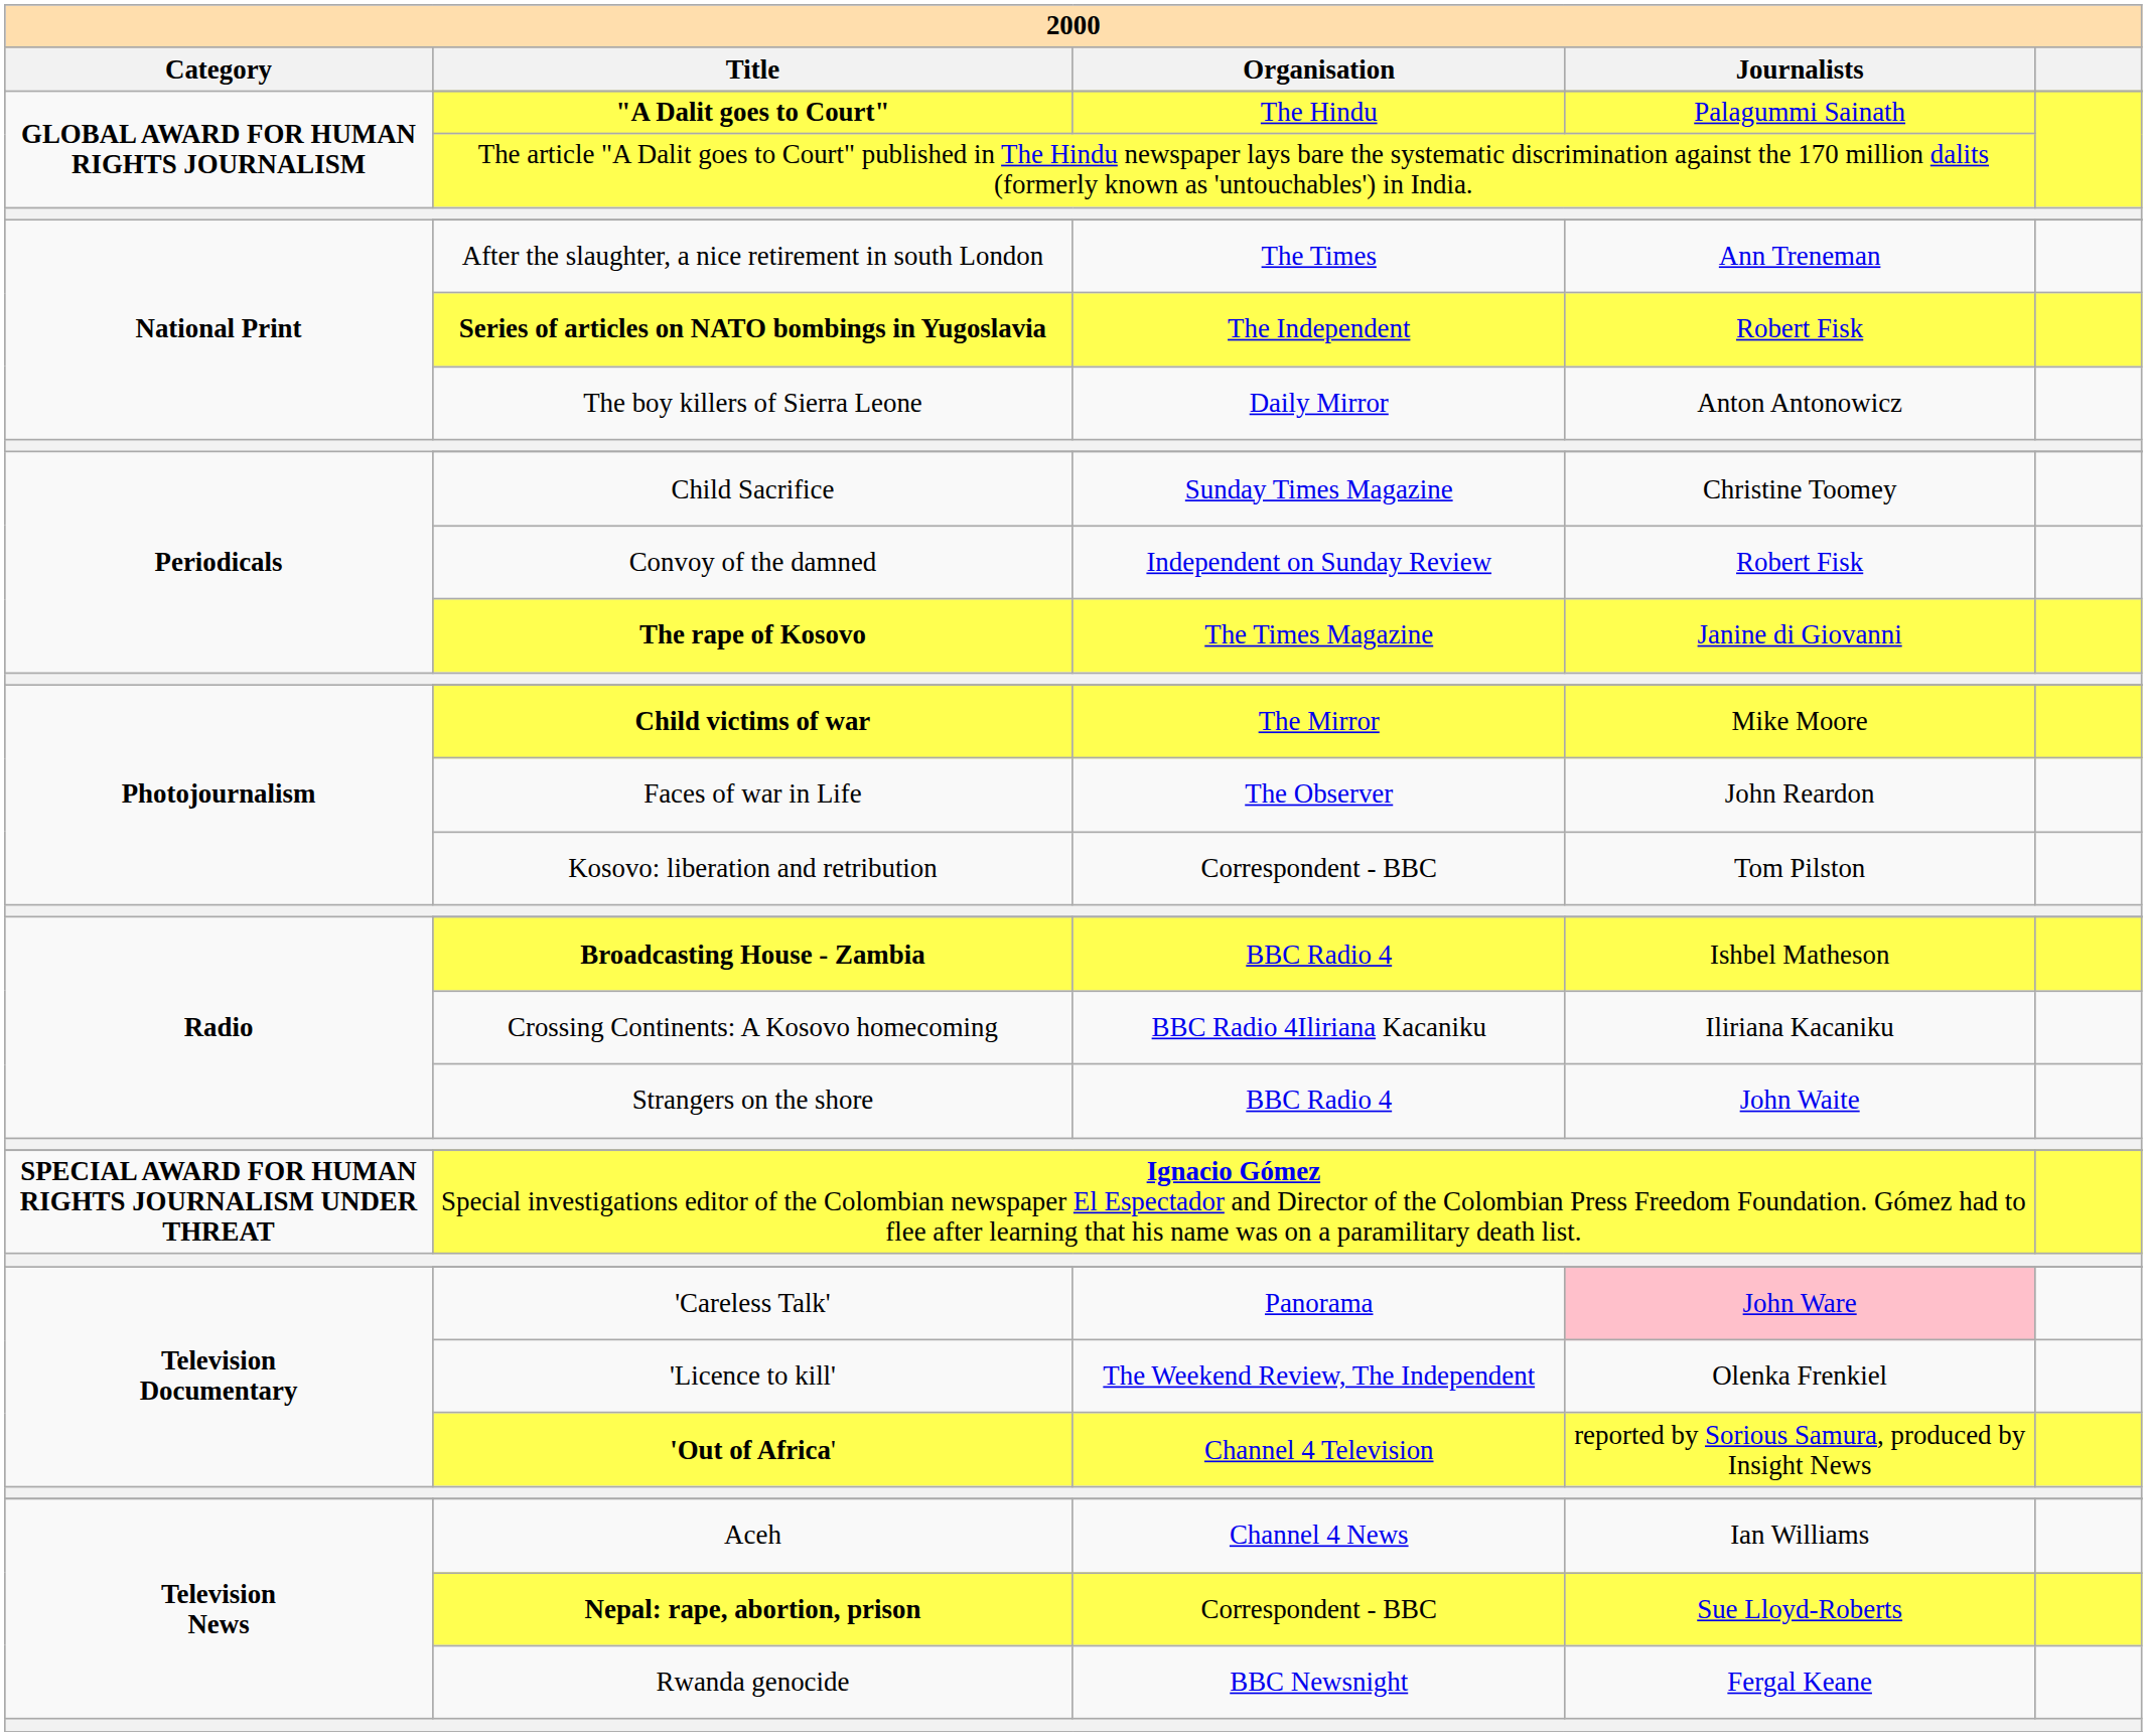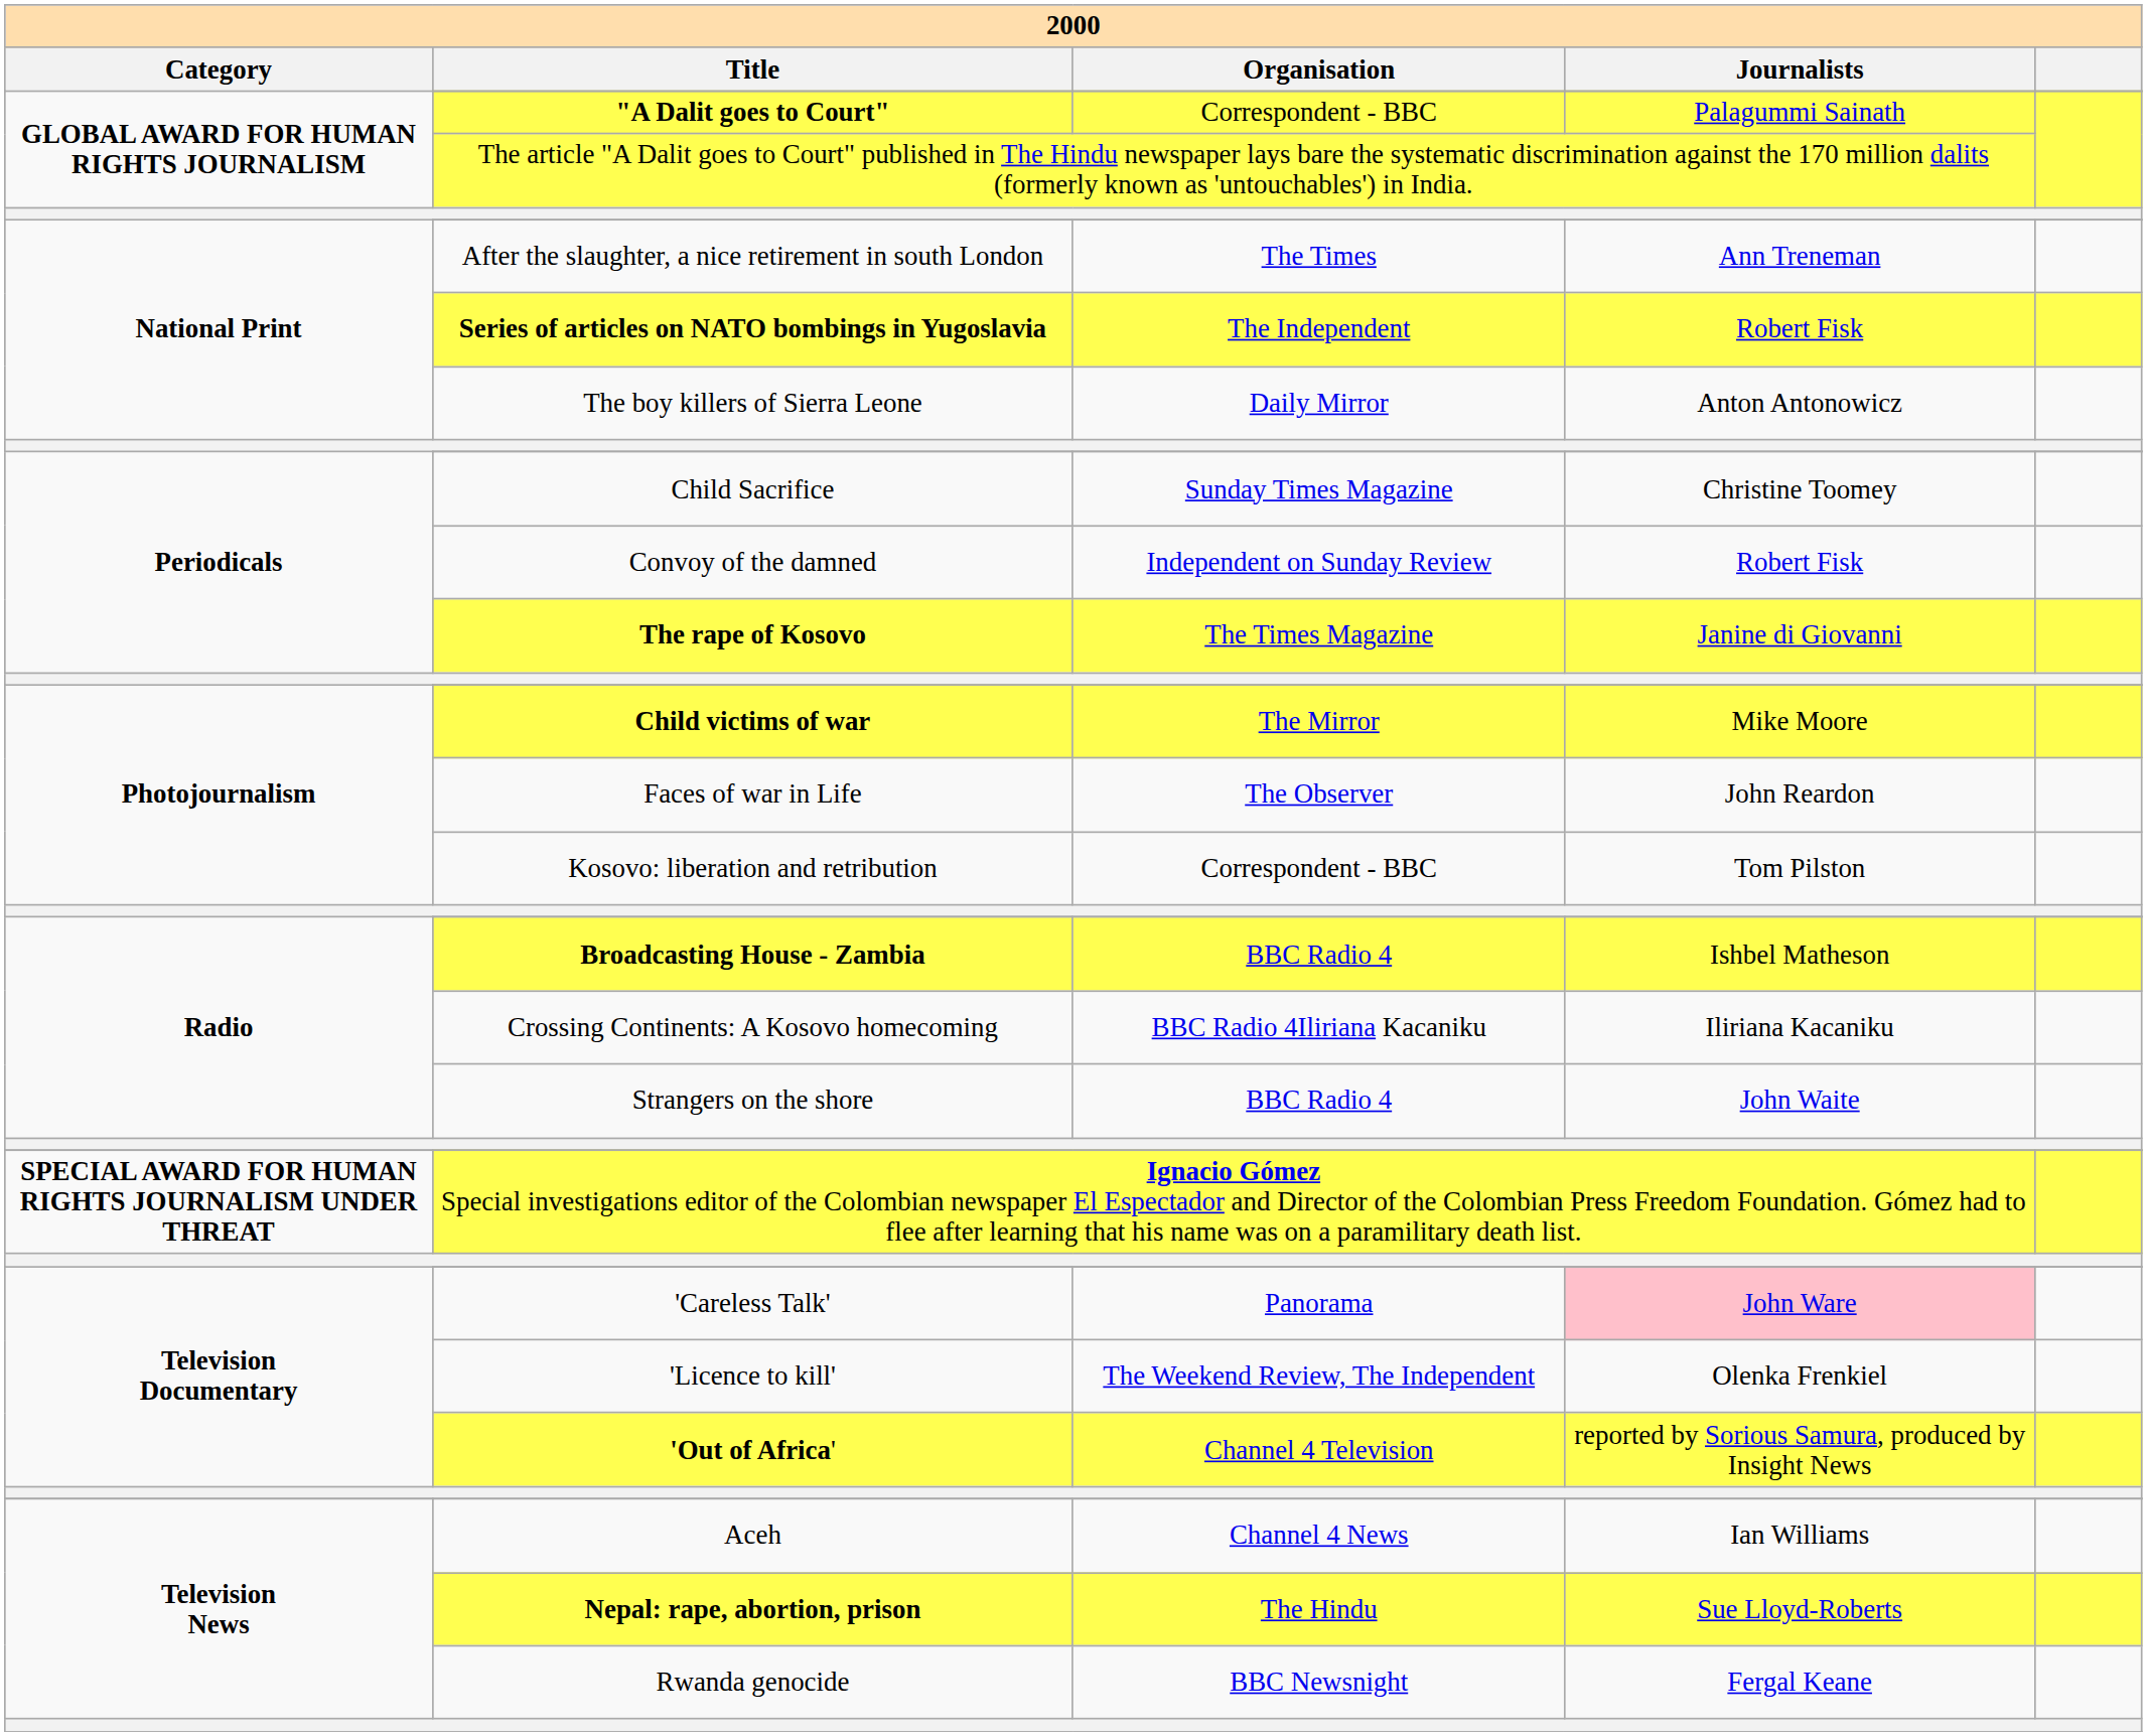 <table class="wikitable" width="100%" border="1" cellpadding="5" cellspacing="0" align="centre">
 <tr>
 <td colspan="5" style="background:#ffdead" align="center"><strong>2000</strong></td>
 </tr>
 <tr>
 <th width=20%>Category</th>
 <th width=30%>Title</th>
 <th width=23%>Organisation</th>
 <th width=22%>Journalists</th>
 <th width=5%></th>
 </tr>
 <tr>
 <td rowspan="3" align="center"><strong>GLOBAL AWARD FOR HUMAN RIGHTS JOURNALISM</strong></td>
 </tr>
 <tr>
 <td align="center" style="background:#ffff50"><strong>"A Dalit goes to Court"</strong></td>
-<td align="center" style="background:#ffff50"><a href='#'>The Hindu</a></td>
+<td align="center" style="background:#ffff50">Correspondent - BBC</td>
 <td align="center" style="background:#ffff50"><a href='#'>Palagummi Sainath</a></td>
 <td rowspan="2" align="center" style="background:#ffff50"><br><br></td>
 </tr>
 <tr>
 <td colspan="3" align="center" style="background:#ffff50">The article "A Dalit goes to Court" published in <a href='#'>The Hindu</a> newspaper lays bare the systematic discrimination against the 170 million <a href='#'>dalits</a> (formerly known as 'untouchables') in India.</td>
 </tr>
 <tr>
 <td colspan="6" align="center" style="background:#f2f2f2"></td>
 </tr>
 <tr>
 <td rowspan="4" align="center"><strong>National Print</strong></td>
 </tr>
 <tr>
 <td align="center">After the slaughter, a nice retirement in south London</td>
 <td align="center"><a href='#'>The Times</a></td>
 <td align="center"><a href='#'>Ann Treneman</a></td>
 <td align="center"><br><br></td>
 </tr>
 <tr>
 <td align="center" style="background:#ffff50"><strong>Series of articles on NATO bombings in Yugoslavia</strong></td>
 <td align="center" style="background:#ffff50"><a href='#'>The Independent</a></td>
 <td align="center" style="background:#ffff50"><a href='#'>Robert Fisk</a></td>
 <td align="center" style="background:#ffff50"><br><br></td>
 </tr>
 <tr>
 <td align="center">The boy killers of Sierra Leone</td>
 <td align="center"><a href='#'>Daily Mirror</a></td>
 <td align="center">Anton Antonowicz</td>
 <td align="center"><br><br></td>
 </tr>
 <tr>
 <td colspan="6" align="center" style="background:#f2f2f2"></td>
 </tr>
 <tr>
 <td rowspan="4" align="center"><strong>Periodicals</strong></td>
 </tr>
 <tr>
 <td align="center">Child Sacrifice</td>
 <td align="center"><a href='#'>Sunday Times Magazine</a></td>
 <td align="center">Christine Toomey</td>
 <td align="center"><br><br></td>
 </tr>
 <tr>
 <td align="center">Convoy of the damned</td>
 <td align="center"><a href='#'>Independent on Sunday Review</a></td>
 <td align="center"><a href='#'>Robert Fisk</a></td>
 <td align="center"><br><br></td>
 </tr>
 <tr>
 <td align="center" style="background:#ffff50"><strong>The rape of Kosovo</strong></td>
 <td align="center" style="background:#ffff50"><a href='#'>The Times Magazine</a></td>
 <td align="center" style="background:#ffff50"><a href='#'>Janine di Giovanni</a></td>
 <td align="center" style="background:#ffff50"><br><br></td>
 </tr>
 <tr>
 <td colspan="6" align="center" style="background:#f2f2f2"></td>
 </tr>
 <tr>
 <td rowspan="4" align="center"><strong>Photojournalism</strong></td>
 </tr>
 <tr>
 <td align="center" style="background:#ffff50"><strong>Child victims of war</strong></td>
 <td align="center" style="background:#ffff50"><a href='#'>The Mirror</a></td>
 <td align="center" style="background:#ffff50">Mike Moore</td>
 <td align="center" style="background:#ffff50"><br><br></td>
 </tr>
 <tr>
 <td align="center">Faces of war in Life</td>
 <td align="center"><a href='#'>The Observer</a></td>
 <td align="center">John Reardon</td>
 <td align="center"><br><br></td>
 </tr>
 <tr>
 <td align="center">Kosovo: liberation and retribution</td>
 <td align="center">Correspondent - BBC</td>
 <td align="center">Tom Pilston</td>
 <td align="center"><br><br></td>
 </tr>
 <tr>
 <td colspan="6" align="center" style="background:#f2f2f2"></td>
 </tr>
 <tr>
 <td rowspan="4" align="center"><strong>Radio</strong></td>
 </tr>
 <tr>
 <td align="center" style="background:#ffff50"><strong>Broadcasting House - Zambia</strong></td>
 <td align="center" style="background:#ffff50"><a href='#'>BBC Radio 4</a></td>
 <td align="center" style="background:#ffff50">Ishbel Matheson</td>
 <td align="center" style="background:#ffff50"><br><br></td>
 </tr>
 <tr>
 <td align="center">Crossing Continents: A Kosovo homecoming</td>
 <td align="center"><a href='#'>BBC Radio 4Iliriana</a> Kacaniku</td>
 <td align="center">Iliriana Kacaniku</td>
 <td align="center"><br><br></td>
 </tr>
 <tr>
 <td align="center">Strangers on the shore</td>
 <td align="center"><a href='#'>BBC Radio 4</a></td>
 <td align="center"><a href='#'>John Waite</a></td>
 <td align="center"><br><br></td>
 </tr>
 <tr>
 <td colspan="6" align="center" style="background:#f2f2f2"></td>
 </tr>
 <tr>
 </tr>
 <tr>
 <td align="center"><strong>SPECIAL AWARD FOR HUMAN RIGHTS JOURNALISM UNDER THREAT</strong></td>
 <td colspan="3" align="center" style="background:#ffff50"><strong><a href='#'>Ignacio Gómez</a></strong><br>Special investigations editor of the Colombian newspaper <a href='#'>El Espectador</a> and Director of the Colombian Press Freedom Foundation. Gómez had to flee after learning that his name was on a paramilitary death list.</td>
 <td align="center" style="background:#ffff50"><br><br></td>
 </tr>
 <tr>
 <td colspan="6" align="center" style="background:#f2f2f2"></td>
 </tr>
 <tr>
 <td rowspan="4" align="center"><strong>Television<br>Documentary</strong></td>
 </tr>
 <tr>
 <td align="center">'Careless Talk'</td>
 <td align="center"><a href='#'>Panorama</a></td>
 <td align="center" style="background: pink;"><a href='#'>John Ware</a></td>
 <td align="center"><br><br></td>
 </tr>
 <tr>
 <td align="center">'Licence to kill'</td>
 <td align="center"><a href='#'>The Weekend Review, The Independent</a></td>
 <td align="center">Olenka Frenkiel</td>
 <td align="center"><br><br></td>
 </tr>
 <tr>
 <td align="center" style="background:#ffff50"><strong>'Out of Africa</strong>'</td>
 <td align="center" style="background:#ffff50"><a href='#'>Channel 4 Television</a></td>
 <td align="center" style="background:#ffff50">reported by <a href='#'>Sorious Samura</a>, produced by Insight News</td>
 <td align="center" style="background:#ffff50"><br><br></td>
 </tr>
 <tr>
 <td colspan="6" align="center" style="background:#f2f2f2"></td>
 </tr>
 <tr>
 </tr>
 <tr>
 <td rowspan="4" align="center"><strong>Television<br>News</strong></td>
 </tr>
 <tr>
 <td align="center">Aceh</td>
 <td align="center"><a href='#'>Channel 4 News</a></td>
 <td align="center">Ian Williams</td>
 <td align="center"><br><br></td>
 </tr>
 <tr>
 <td align="center" style="background:#ffff50"><strong>Nepal: rape, abortion, prison</strong></td>
-<td align="center" style="background:#ffff50">Correspondent - BBC</td>
+<td align="center" style="background:#ffff50"><a href='#'>The Hindu</a></td>
 <td align="center" style="background:#ffff50"><a href='#'>Sue Lloyd-Roberts</a></td>
 <td align="center" style="background:#ffff50"><br><br></td>
 </tr>
 <tr>
 <td align="center">Rwanda genocide</td>
 <td align="center"><a href='#'>BBC Newsnight</a></td>
 <td align="center"><a href='#'>Fergal Keane</a></td>
 <td align="center"><br><br></td>
 </tr>
 <tr>
 <td colspan="6" align="center" style="background:#f2f2f2"></td>
 </tr>
 <tr>
 </tr>
 </table>
